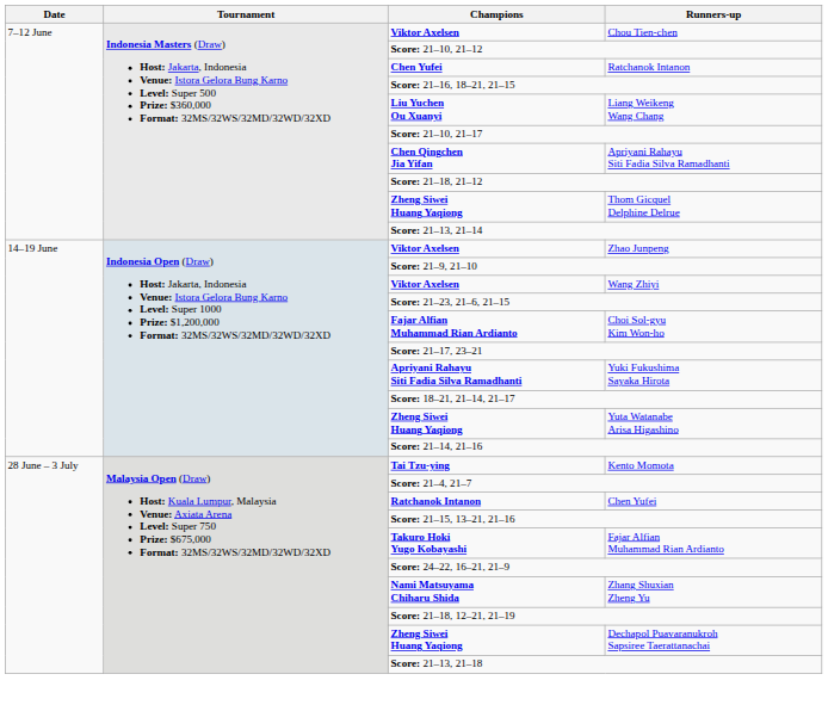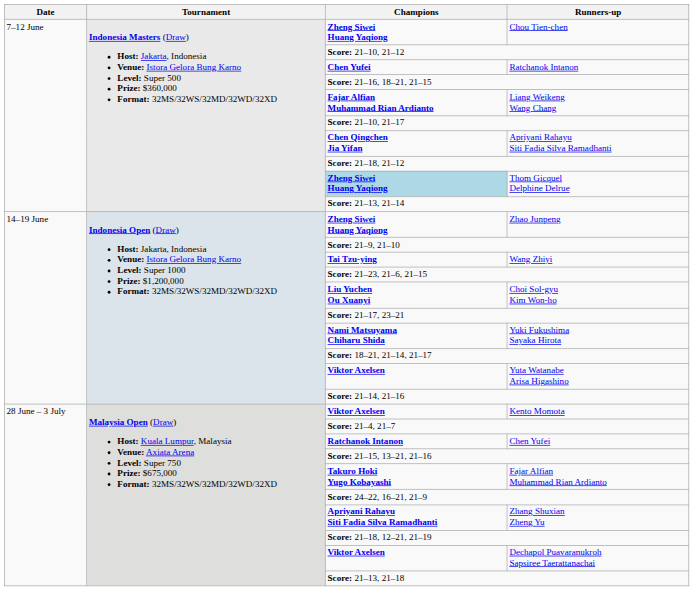 <table class="wikitable" style="font-size:80%">
 <tr>
 <th width="110">Date</th>
 <th width="330">Tournament</th>
 <th width="250">Champions</th>
 <th width="250">Runners-up</th>
 </tr>
 <tr valign="top">
 <td rowspan="10">7–12 June</td>
 <td bgcolor="#E9E9E9" rowspan="10"><br><strong><a href='#'>Indonesia Masters</a></strong> (<a href='#'>Draw</a>)<ul><li><strong>Host:</strong> <a href='#'>Jakarta</a>, Indonesia</li><li><strong>Venue:</strong> <a href='#'>Istora Gelora Bung Karno</a></li><li><strong>Level:</strong> Super 500</li><li><strong>Prize:</strong> $360,000</li><li><strong>Format:</strong> 32MS/32WS/32MD/32WD/32XD</li></ul></td>
-<td><strong> <a href='#'>Viktor Axelsen</a></strong></td>
+<td><strong> <a href='#'>Zheng Siwei</a><br> <a href='#'>Huang Yaqiong</a></strong></td>
 <td> <a href='#'>Chou Tien-chen</a></td>
 </tr>
 <tr>
 <td colspan="2"><strong>Score:</strong> 21–10, 21–12</td>
 </tr>
 <tr valign="top">
 <td><strong> <a href='#'>Chen Yufei</a></strong></td>
 <td> <a href='#'>Ratchanok Intanon</a></td>
 </tr>
 <tr>
 <td colspan="2"><strong>Score:</strong> 21–16, 18–21, 21–15</td>
 </tr>
 <tr valign="top">
-<td><strong> <a href='#'>Liu Yuchen</a><br> <a href='#'>Ou Xuanyi</a></strong></td>
+<td><strong> <a href='#'>Fajar Alfian</a><br> <a href='#'>Muhammad Rian Ardianto</a></strong></td>
 <td> <a href='#'>Liang Weikeng</a><br> <a href='#'>Wang Chang</a></td>
 </tr>
 <tr>
 <td colspan="2"><strong>Score:</strong> 21–10, 21–17</td>
 </tr>
 <tr valign="top">
 <td><strong> <a href='#'>Chen Qingchen</a><br> <a href='#'>Jia Yifan</a></strong></td>
 <td> <a href='#'>Apriyani Rahayu</a><br> <a href='#'>Siti Fadia Silva Ramadhanti</a></td>
 </tr>
 <tr>
 <td colspan="2"><strong>Score:</strong> 21–18, 21–12</td>
 </tr>
 <tr valign="top">
-<td><strong> <a href='#'>Zheng Siwei</a><br> <a href='#'>Huang Yaqiong</a></strong></td>
+<td style="background: lightblue;"><strong> <a href='#'>Zheng Siwei</a><br> <a href='#'>Huang Yaqiong</a></strong></td>
 <td> <a href='#'>Thom Gicquel</a><br> <a href='#'>Delphine Delrue</a></td>
 </tr>
 <tr>
 <td colspan="2"><strong>Score:</strong> 21–13, 21–14</td>
 </tr>
 <tr valign="top">
 <td rowspan="10">14–19 June</td>
 <td rowspan="10" bgcolor="#DAE4EA"><br><strong><a href='#'>Indonesia Open</a></strong> (<a href='#'>Draw</a>)<ul><li><strong>Host:</strong> Jakarta, Indonesia</li><li><strong>Venue:</strong> <a href='#'>Istora Gelora Bung Karno</a></li><li><strong>Level:</strong> Super 1000</li><li><strong>Prize:</strong> $1,200,000</li><li><strong>Format:</strong> 32MS/32WS/32MD/32WD/32XD</li></ul></td>
-<td><strong> <a href='#'>Viktor Axelsen</a></strong></td>
+<td><strong> <a href='#'>Zheng Siwei</a><br> <a href='#'>Huang Yaqiong</a></strong></td>
 <td> <a href='#'>Zhao Junpeng</a></td>
 </tr>
 <tr>
 <td colspan="2"><strong>Score:</strong> 21–9, 21–10</td>
 </tr>
 <tr valign="top">
-<td><strong> <a href='#'>Viktor Axelsen</a></strong></td>
+<td><strong> <a href='#'>Tai Tzu-ying</a></strong></td>
 <td> <a href='#'>Wang Zhiyi</a></td>
 </tr>
 <tr>
 <td colspan="2"><strong>Score:</strong> 21–23, 21–6, 21–15</td>
 </tr>
 <tr valign="top">
-<td><strong> <a href='#'>Fajar Alfian</a><br> <a href='#'>Muhammad Rian Ardianto</a></strong></td>
+<td><strong> <a href='#'>Liu Yuchen</a><br> <a href='#'>Ou Xuanyi</a></strong></td>
 <td> <a href='#'>Choi Sol-gyu</a><br> <a href='#'>Kim Won-ho</a></td>
 </tr>
 <tr>
 <td colspan="2"><strong>Score:</strong> 21–17, 23–21</td>
 </tr>
 <tr valign="top">
-<td><strong> <a href='#'>Apriyani Rahayu</a><br> <a href='#'>Siti Fadia Silva Ramadhanti</a></strong></td>
+<td><strong> <a href='#'>Nami Matsuyama</a><br> <a href='#'>Chiharu Shida</a></strong></td>
 <td> <a href='#'>Yuki Fukushima</a><br> <a href='#'>Sayaka Hirota</a></td>
 </tr>
 <tr>
 <td colspan="2"><strong>Score:</strong> 18–21, 21–14, 21–17</td>
 </tr>
 <tr valign="top">
-<td><strong> <a href='#'>Zheng Siwei</a><br> <a href='#'>Huang Yaqiong</a></strong></td>
+<td><strong> <a href='#'>Viktor Axelsen</a></strong></td>
 <td> <a href='#'>Yuta Watanabe</a><br> <a href='#'>Arisa Higashino</a></td>
 </tr>
 <tr>
 <td colspan="2"><strong>Score:</strong> 21–14, 21–16</td>
 </tr>
 <tr valign="top">
 <td rowspan="10">28 June – 3 July</td>
 <td bgcolor="#DEDEDC" rowspan="10"><br><strong><a href='#'>Malaysia Open</a></strong> (<a href='#'>Draw</a>)<ul><li><strong>Host:</strong> <a href='#'>Kuala Lumpur</a>, Malaysia</li><li><strong>Venue:</strong> <a href='#'>Axiata Arena</a></li><li><strong>Level:</strong> Super 750</li><li><strong>Prize:</strong> $675,000</li><li><strong>Format:</strong> 32MS/32WS/32MD/32WD/32XD</li></ul></td>
-<td><strong> <a href='#'>Tai Tzu-ying</a></strong></td>
+<td><strong> <a href='#'>Viktor Axelsen</a></strong></td>
 <td> <a href='#'>Kento Momota</a></td>
 </tr>
 <tr>
 <td colspan="2"><strong>Score:</strong> 21–4, 21–7</td>
 </tr>
 <tr valign="top">
 <td><strong> <a href='#'>Ratchanok Intanon</a></strong></td>
 <td> <a href='#'>Chen Yufei</a></td>
 </tr>
 <tr>
 <td colspan="2"><strong>Score:</strong> 21–15, 13–21, 21–16</td>
 </tr>
 <tr valign="top">
 <td><strong> <a href='#'>Takuro Hoki</a><br> <a href='#'>Yugo Kobayashi</a></strong></td>
 <td> <a href='#'>Fajar Alfian</a><br> <a href='#'>Muhammad Rian Ardianto</a></td>
 </tr>
 <tr>
 <td colspan="2"><strong>Score:</strong> 24–22, 16–21, 21–9</td>
 </tr>
 <tr valign="top">
-<td><strong> <a href='#'>Nami Matsuyama</a><br> <a href='#'>Chiharu Shida</a></strong></td>
+<td><strong> <a href='#'>Apriyani Rahayu</a><br> <a href='#'>Siti Fadia Silva Ramadhanti</a></strong></td>
 <td> <a href='#'>Zhang Shuxian</a><br> <a href='#'>Zheng Yu</a></td>
 </tr>
 <tr>
 <td colspan="2"><strong>Score:</strong> 21–18, 12–21, 21–19</td>
 </tr>
 <tr valign="top">
-<td><strong> <a href='#'>Zheng Siwei</a><br> <a href='#'>Huang Yaqiong</a></strong></td>
+<td><strong> <a href='#'>Viktor Axelsen</a></strong></td>
 <td> <a href='#'>Dechapol Puavaranukroh</a><br> <a href='#'>Sapsiree Taerattanachai</a></td>
 </tr>
 <tr>
 <td colspan="2"><strong>Score:</strong> 21–13, 21–18</td>
 </tr>
 </table>
